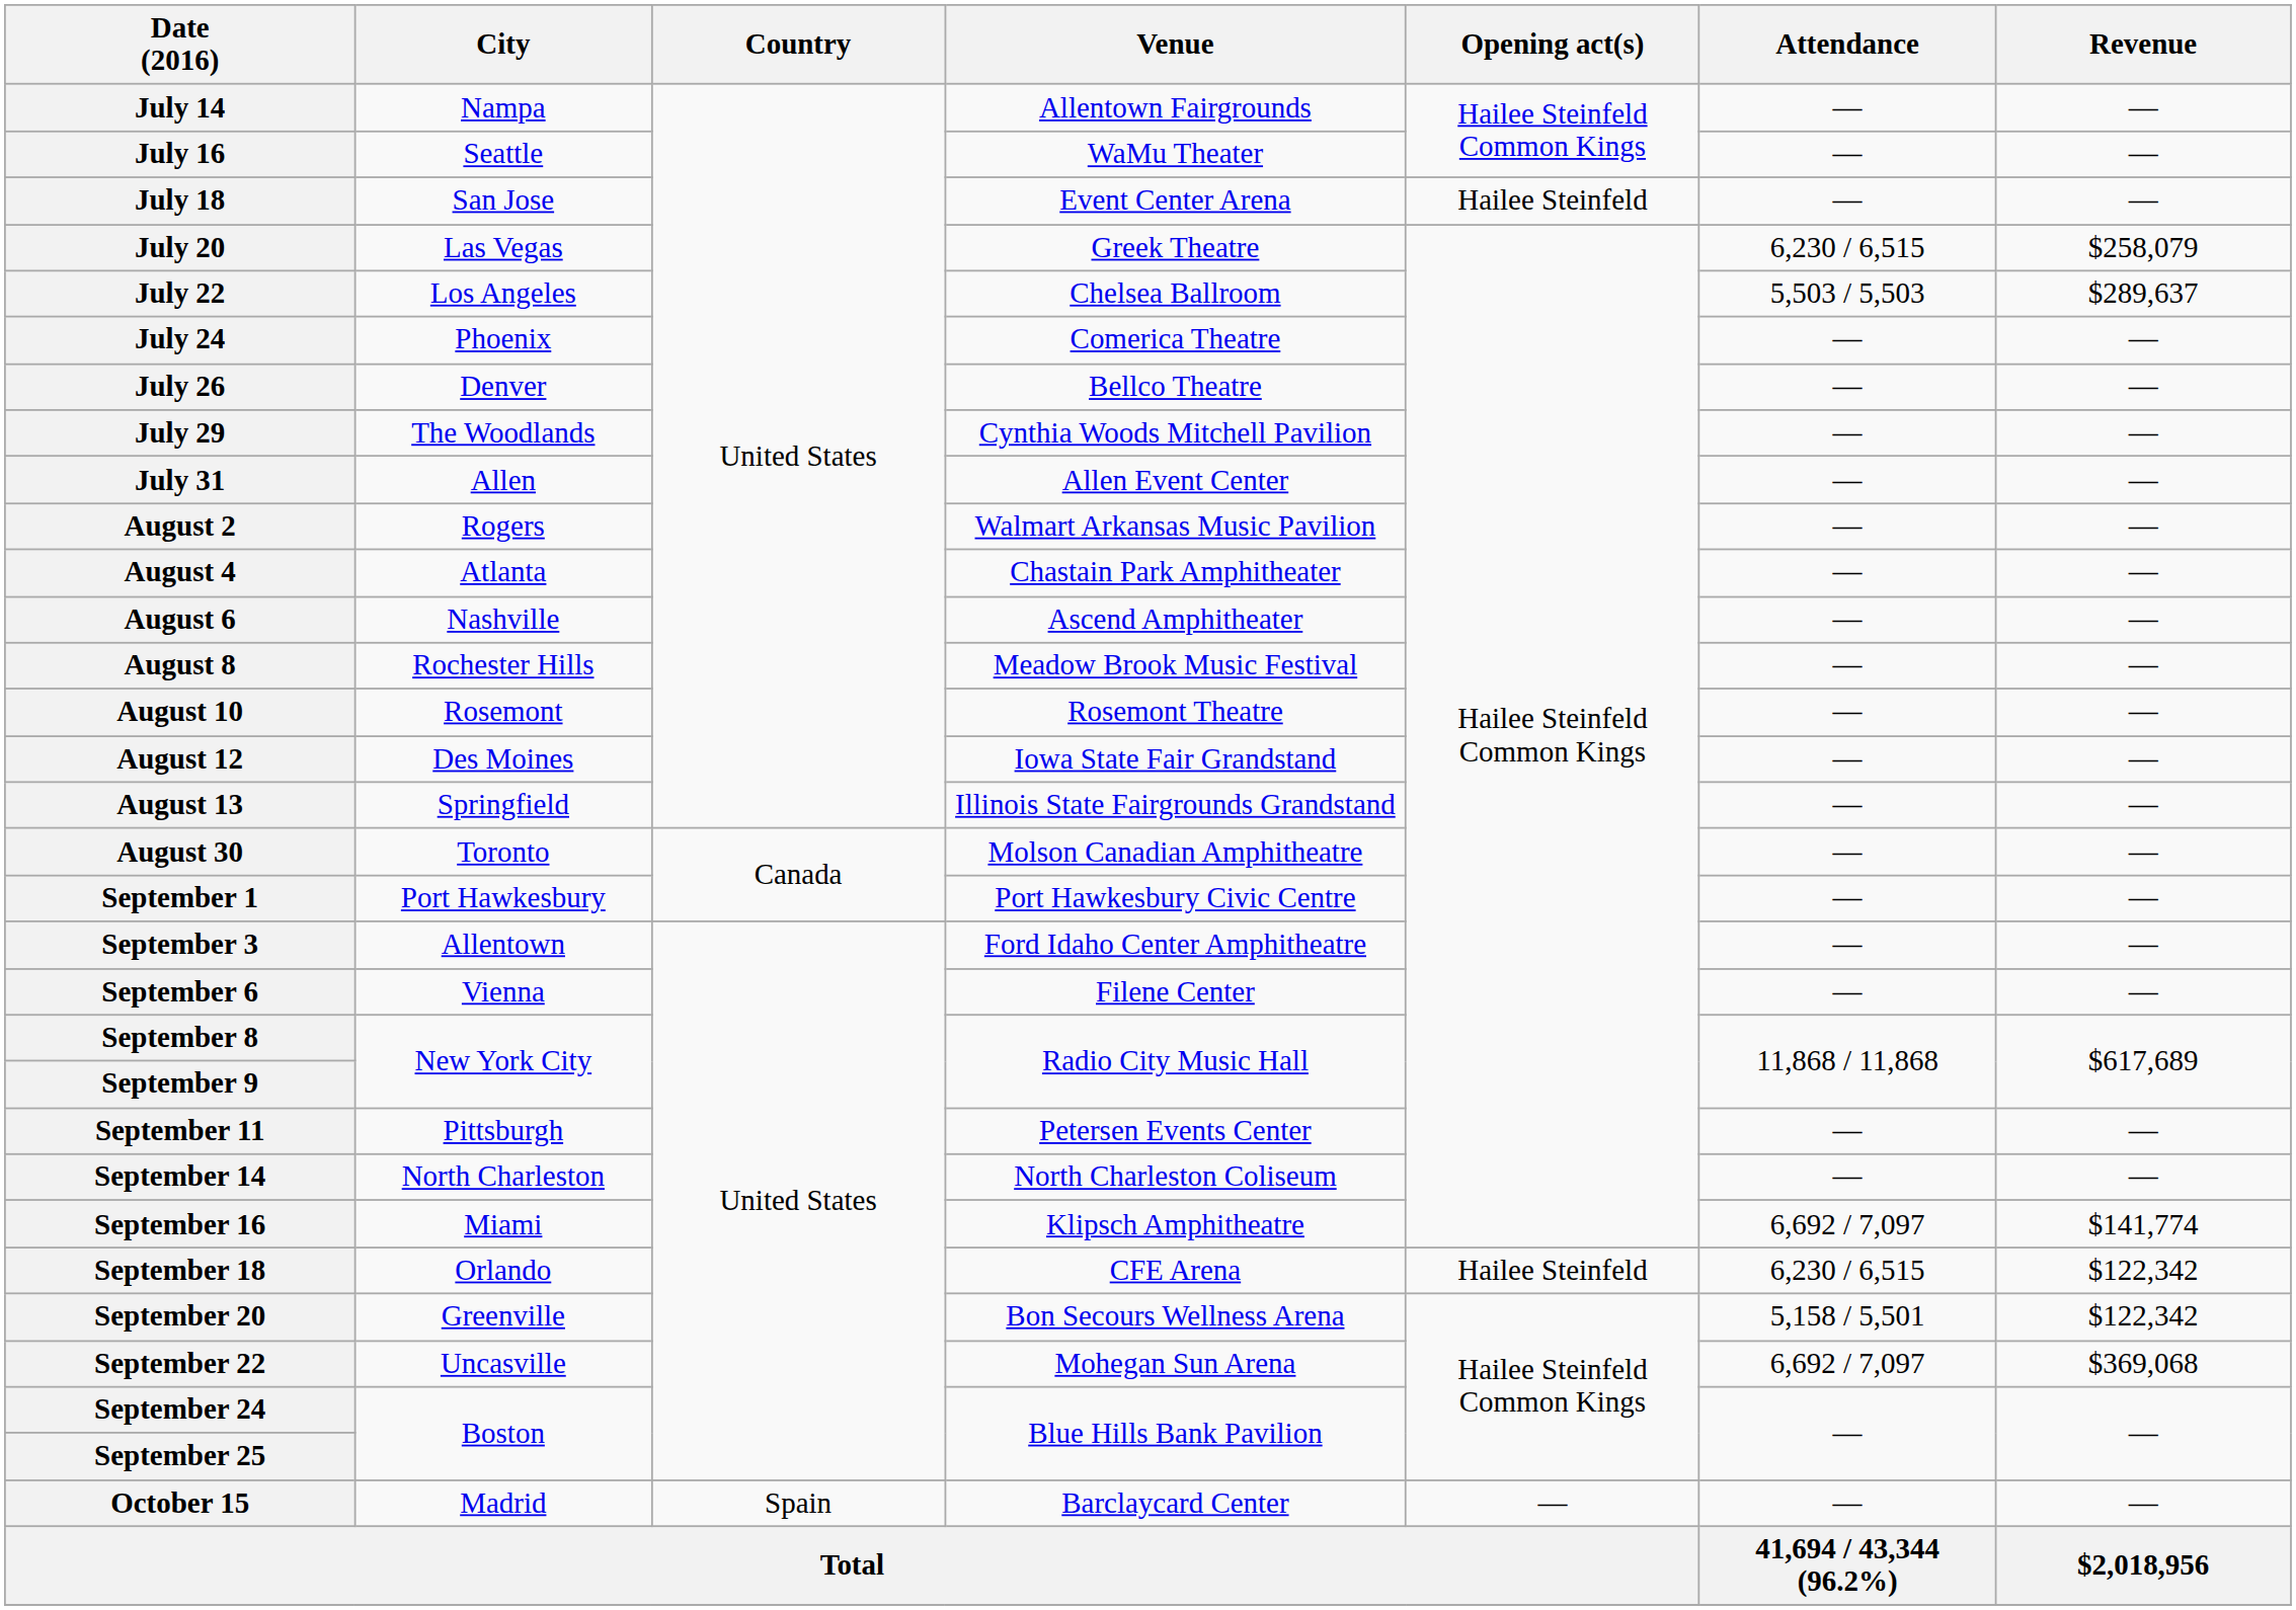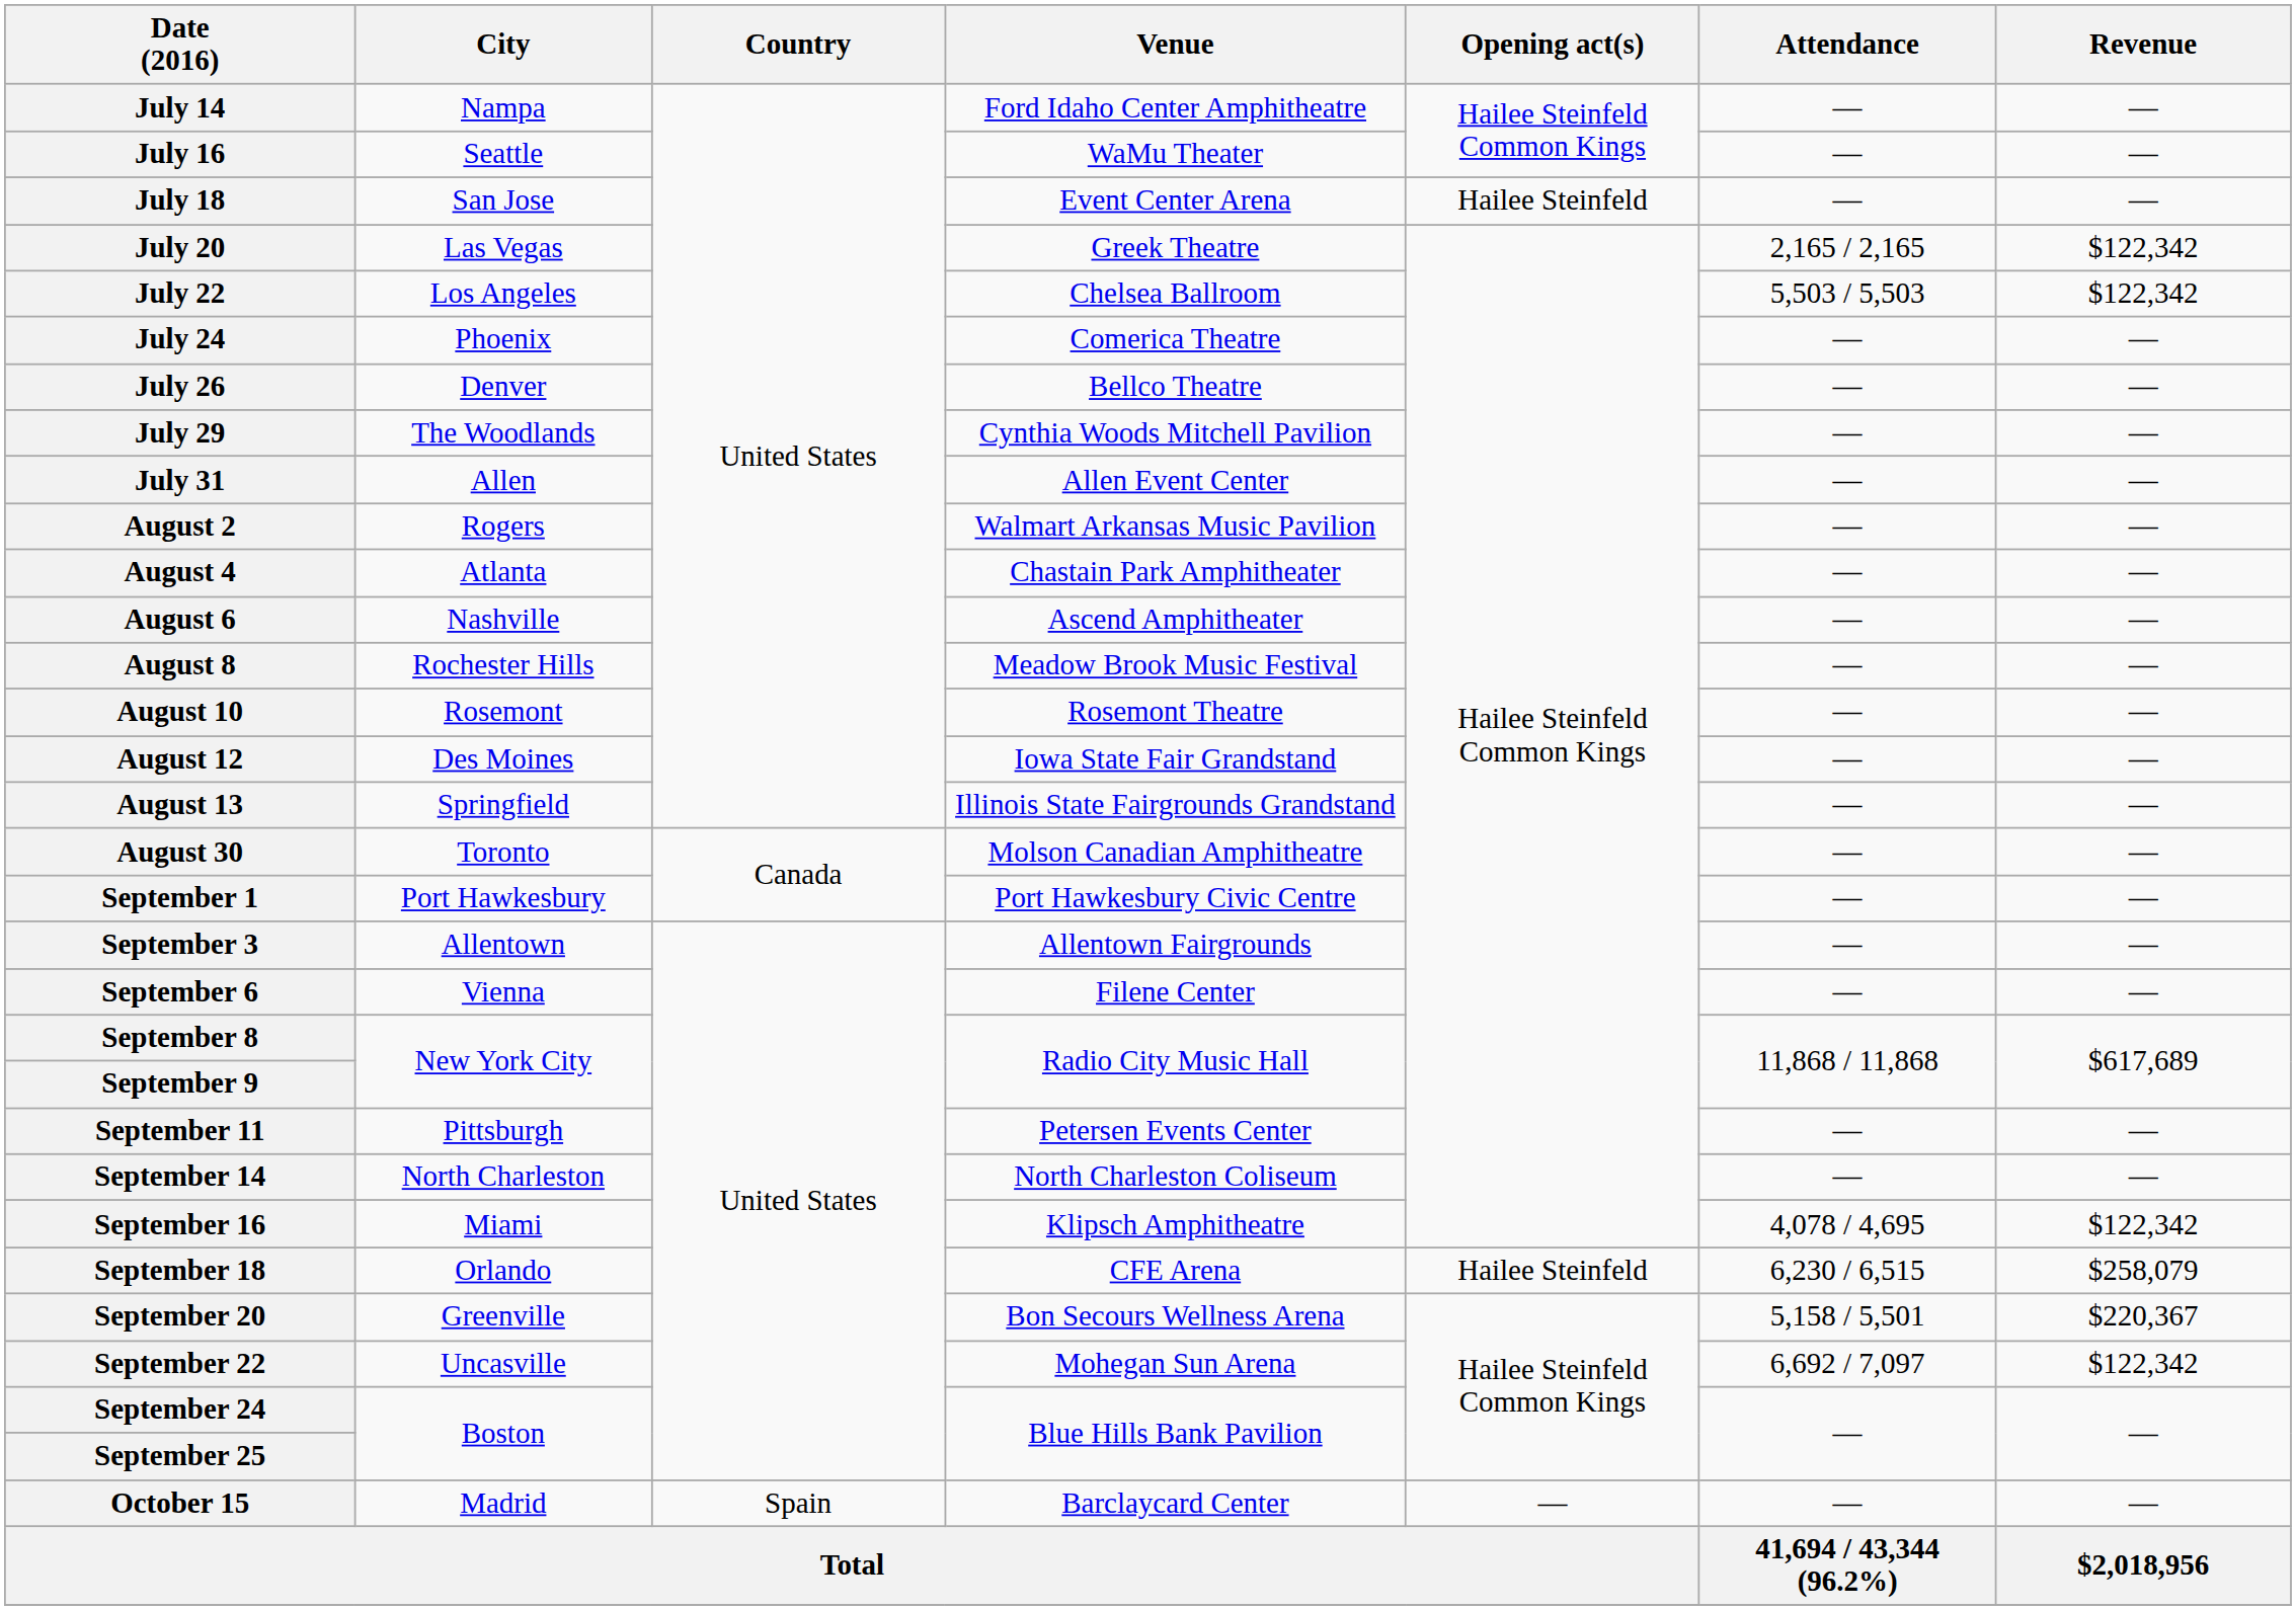 <table class="wikitable plainrowheaders" style="text-align:center">
 <tr>
 <th scope="col" style="width:12em;">Date<br>(2016)</th>
 <th scope="col" style="width:10em;">City</th>
 <th scope="col" style="width:10em;">Country</th>
 <th scope="col" style="width:16em;">Venue</th>
 <th scope="col" style="width:10em;">Opening act(s)</th>
 <th scope="col" style="width:10em;">Attendance</th>
 <th scope="col" style="width:10em;">Revenue</th>
 </tr>
 <tr>
 <th scope="row" style="text-align:center;">July 14</th>
 <td><a href='#'>Nampa</a></td>
 <td rowspan="16">United States</td>
-<td><a href='#'>Allentown Fairgrounds</a></td>
+<td><a href='#'>Ford Idaho Center Amphitheatre</a></td>
 <td rowspan="2"><a href='#'>Hailee Steinfeld</a><br><a href='#'>Common Kings</a></td>
 <td>—</td>
 <td>—</td>
 </tr>
 <tr>
 <th scope="row" style="text-align:center;">July 16</th>
 <td><a href='#'>Seattle</a></td>
 <td><a href='#'>WaMu Theater</a></td>
 <td>—</td>
 <td>—</td>
 </tr>
 <tr>
 <th scope="row" style="text-align:center;">July 18</th>
 <td><a href='#'>San Jose</a></td>
 <td><a href='#'>Event Center Arena</a></td>
 <td>Hailee Steinfeld</td>
 <td>—</td>
 <td>—</td>
 </tr>
 <tr>
 <th scope="row" style="text-align:center;">July 20</th>
 <td><a href='#'>Las Vegas</a></td>
 <td><a href='#'>Greek Theatre</a></td>
 <td rowspan="22">Hailee Steinfeld<br>Common Kings</td>
-<td>6,230 / 6,515</td>
-<td>$258,079</td>
+<td>2,165 / 2,165</td>
+<td>$122,342</td>
 </tr>
 <tr>
 <th scope="row" style="text-align:center;">July 22</th>
 <td><a href='#'>Los Angeles</a></td>
 <td><a href='#'>Chelsea Ballroom</a></td>
 <td>5,503 / 5,503</td>
-<td>$289,637</td>
+<td>$122,342</td>
 </tr>
 <tr>
 <th scope="row" style="text-align:center;">July 24</th>
 <td><a href='#'>Phoenix</a></td>
 <td><a href='#'>Comerica Theatre</a></td>
 <td>—</td>
 <td>—</td>
 </tr>
 <tr>
 <th scope="row" style="text-align:center;">July 26</th>
 <td><a href='#'>Denver</a></td>
 <td><a href='#'>Bellco Theatre</a></td>
 <td>—</td>
 <td>—</td>
 </tr>
 <tr>
 <th scope="row" style="text-align:center;">July 29</th>
 <td><a href='#'>The Woodlands</a></td>
 <td><a href='#'>Cynthia Woods Mitchell Pavilion</a></td>
 <td>—</td>
 <td>—</td>
 </tr>
 <tr>
 <th scope="row" style="text-align:center;">July 31</th>
 <td><a href='#'>Allen</a></td>
 <td><a href='#'>Allen Event Center</a></td>
 <td>—</td>
 <td>—</td>
 </tr>
 <tr>
 <th scope="row" style="text-align:center;">August 2</th>
 <td><a href='#'>Rogers</a></td>
 <td><a href='#'>Walmart Arkansas Music Pavilion</a></td>
 <td>—</td>
 <td>—</td>
 </tr>
 <tr>
 <th scope="row" style="text-align:center;">August 4</th>
 <td><a href='#'>Atlanta</a></td>
 <td><a href='#'>Chastain Park Amphitheater</a></td>
 <td>—</td>
 <td>—</td>
 </tr>
 <tr>
 <th scope="row" style="text-align:center;">August 6</th>
 <td><a href='#'>Nashville</a></td>
 <td><a href='#'>Ascend Amphitheater</a></td>
 <td>—</td>
 <td>—</td>
 </tr>
 <tr>
 <th scope="row" style="text-align:center;">August 8</th>
 <td><a href='#'>Rochester Hills</a></td>
 <td><a href='#'>Meadow Brook Music Festival</a></td>
 <td>—</td>
 <td>—</td>
 </tr>
 <tr>
 <th scope="row" style="text-align:center;">August 10</th>
 <td><a href='#'>Rosemont</a></td>
 <td><a href='#'>Rosemont Theatre</a></td>
 <td>—</td>
 <td>—</td>
 </tr>
 <tr>
 <th scope="row" style="text-align:center;">August 12</th>
 <td><a href='#'>Des Moines</a></td>
 <td><a href='#'>Iowa State Fair Grandstand</a></td>
 <td>—</td>
 <td>—</td>
 </tr>
 <tr>
 <th scope="row" style="text-align:center;">August 13</th>
 <td><a href='#'>Springfield</a></td>
 <td><a href='#'>Illinois State Fairgrounds Grandstand</a></td>
 <td>—</td>
 <td>—</td>
 </tr>
 <tr>
 <th scope="row" style="text-align:center;">August 30</th>
 <td><a href='#'>Toronto</a></td>
 <td rowspan="2">Canada</td>
 <td><a href='#'>Molson Canadian Amphitheatre</a></td>
 <td>—</td>
 <td>—</td>
 </tr>
 <tr>
 <th scope="row" style="text-align:center;">September 1</th>
 <td><a href='#'>Port Hawkesbury</a></td>
 <td><a href='#'>Port Hawkesbury Civic Centre</a></td>
 <td>—</td>
 <td>—</td>
 </tr>
 <tr>
 <th scope="row" style="text-align:center;">September 3</th>
 <td><a href='#'>Allentown</a></td>
 <td rowspan="12">United States</td>
-<td><a href='#'>Ford Idaho Center Amphitheatre</a></td>
+<td><a href='#'>Allentown Fairgrounds</a></td>
 <td>—</td>
 <td>—</td>
 </tr>
 <tr>
 <th scope="row" style="text-align:center;">September 6</th>
 <td><a href='#'>Vienna</a></td>
 <td><a href='#'>Filene Center</a></td>
 <td>—</td>
 <td>—</td>
 </tr>
 <tr>
 <th scope="row" style="text-align:center;">September 8</th>
 <td rowspan="2"><a href='#'>New York City</a></td>
 <td rowspan="2"><a href='#'>Radio City Music Hall</a></td>
 <td rowspan="2">11,868 / 11,868</td>
 <td rowspan="2">$617,689</td>
 </tr>
 <tr>
 <th scope="row" style="text-align:center;">September 9</th>
 </tr>
 <tr>
 <th scope="row" style="text-align:center;">September 11</th>
 <td><a href='#'>Pittsburgh</a></td>
 <td><a href='#'>Petersen Events Center</a></td>
 <td>—</td>
 <td>—</td>
 </tr>
 <tr>
 <th scope="row" style="text-align:center;">September 14</th>
 <td><a href='#'>North Charleston</a></td>
 <td><a href='#'>North Charleston Coliseum</a></td>
 <td>—</td>
 <td>—</td>
 </tr>
 <tr>
 <th scope="row" style="text-align:center;">September 16</th>
 <td><a href='#'>Miami</a></td>
 <td><a href='#'>Klipsch Amphitheatre</a></td>
-<td>6,692 / 7,097</td>
-<td>$141,774</td>
+<td>4,078 / 4,695</td>
+<td>$122,342</td>
 </tr>
 <tr>
 <th scope="row" style="text-align:center;">September 18</th>
 <td><a href='#'>Orlando</a></td>
 <td><a href='#'>CFE Arena</a></td>
 <td>Hailee Steinfeld</td>
 <td>6,230 / 6,515</td>
-<td>$122,342</td>
+<td>$258,079</td>
 </tr>
 <tr>
 <th scope="row" style="text-align:center;">September 20</th>
 <td><a href='#'>Greenville</a></td>
 <td><a href='#'>Bon Secours Wellness Arena</a></td>
 <td rowspan="4">Hailee Steinfeld<br>Common Kings</td>
 <td>5,158 / 5,501</td>
-<td>$122,342</td>
+<td>$220,367</td>
 </tr>
 <tr>
 <th scope="row" style="text-align:center;">September 22</th>
 <td><a href='#'>Uncasville</a></td>
 <td><a href='#'>Mohegan Sun Arena</a></td>
 <td>6,692 / 7,097</td>
-<td>$369,068</td>
+<td>$122,342</td>
 </tr>
 <tr>
 <th scope="row" style="text-align:center;">September 24</th>
 <td rowspan=2><a href='#'>Boston</a></td>
 <td rowspan=2><a href='#'>Blue Hills Bank Pavilion</a></td>
 <td rowspan="2">—</td>
 <td rowspan="2">—</td>
 </tr>
 <tr>
 <th scope="row" style="text-align:center;">September 25</th>
 </tr>
 <tr>
 <th scope="row" style="text-align:center;">October 15</th>
 <td><a href='#'>Madrid</a></td>
 <td>Spain</td>
 <td><a href='#'>Barclaycard Center</a></td>
 <td>—</td>
 <td>—</td>
 <td>—</td>
 </tr>
 <tr>
 <th colspan="5">Total</th>
 <th>41,694 / 43,344<br>(96.2%)</th>
 <th>$2,018,956</th>
 </tr>
 <tr>
 </tr>
 </table>
